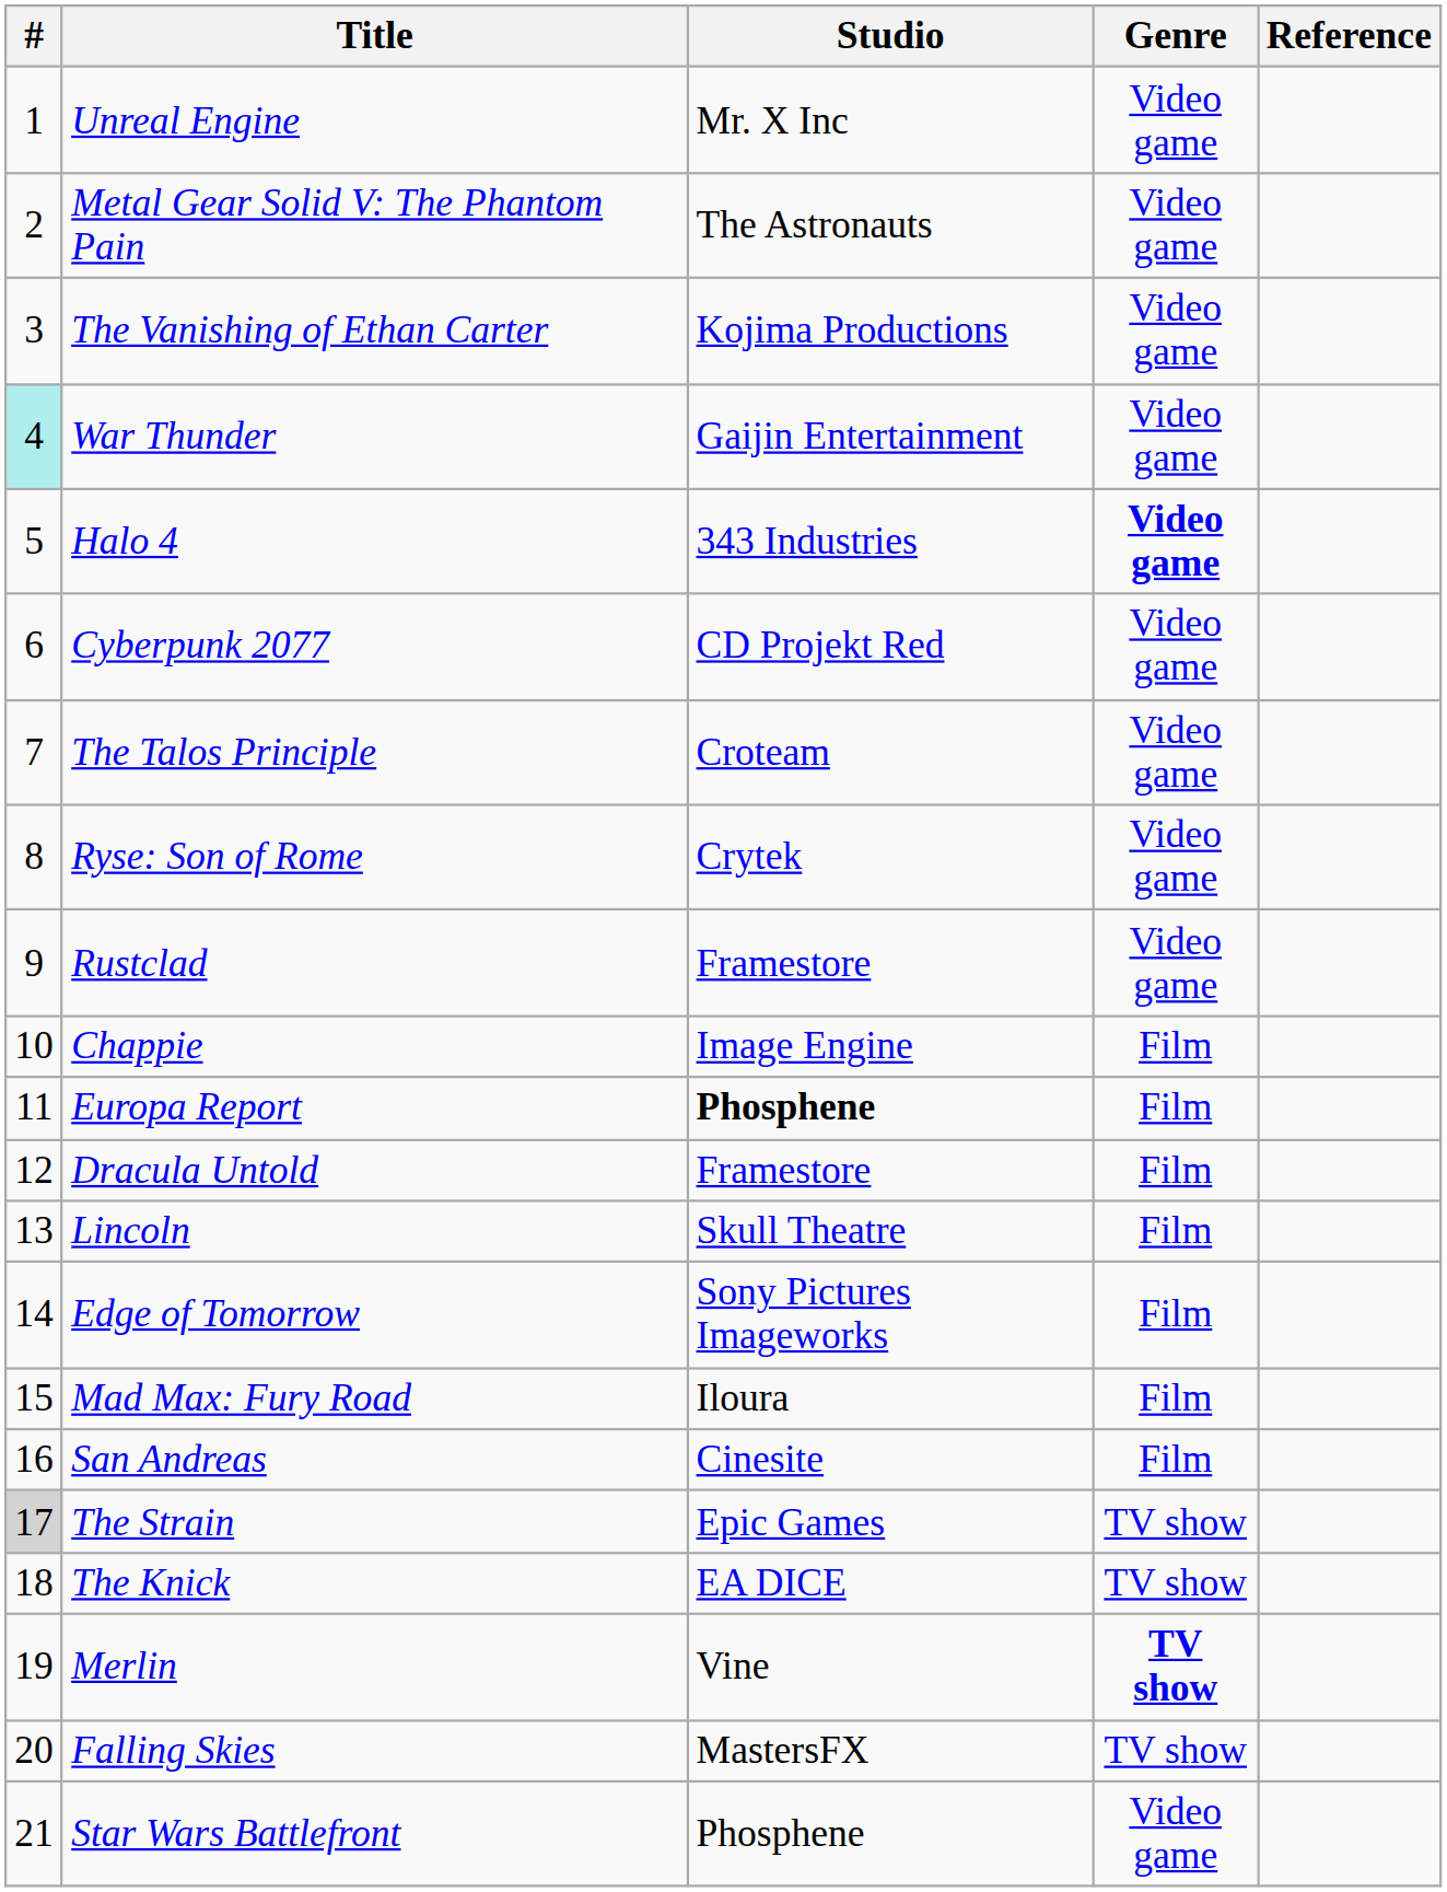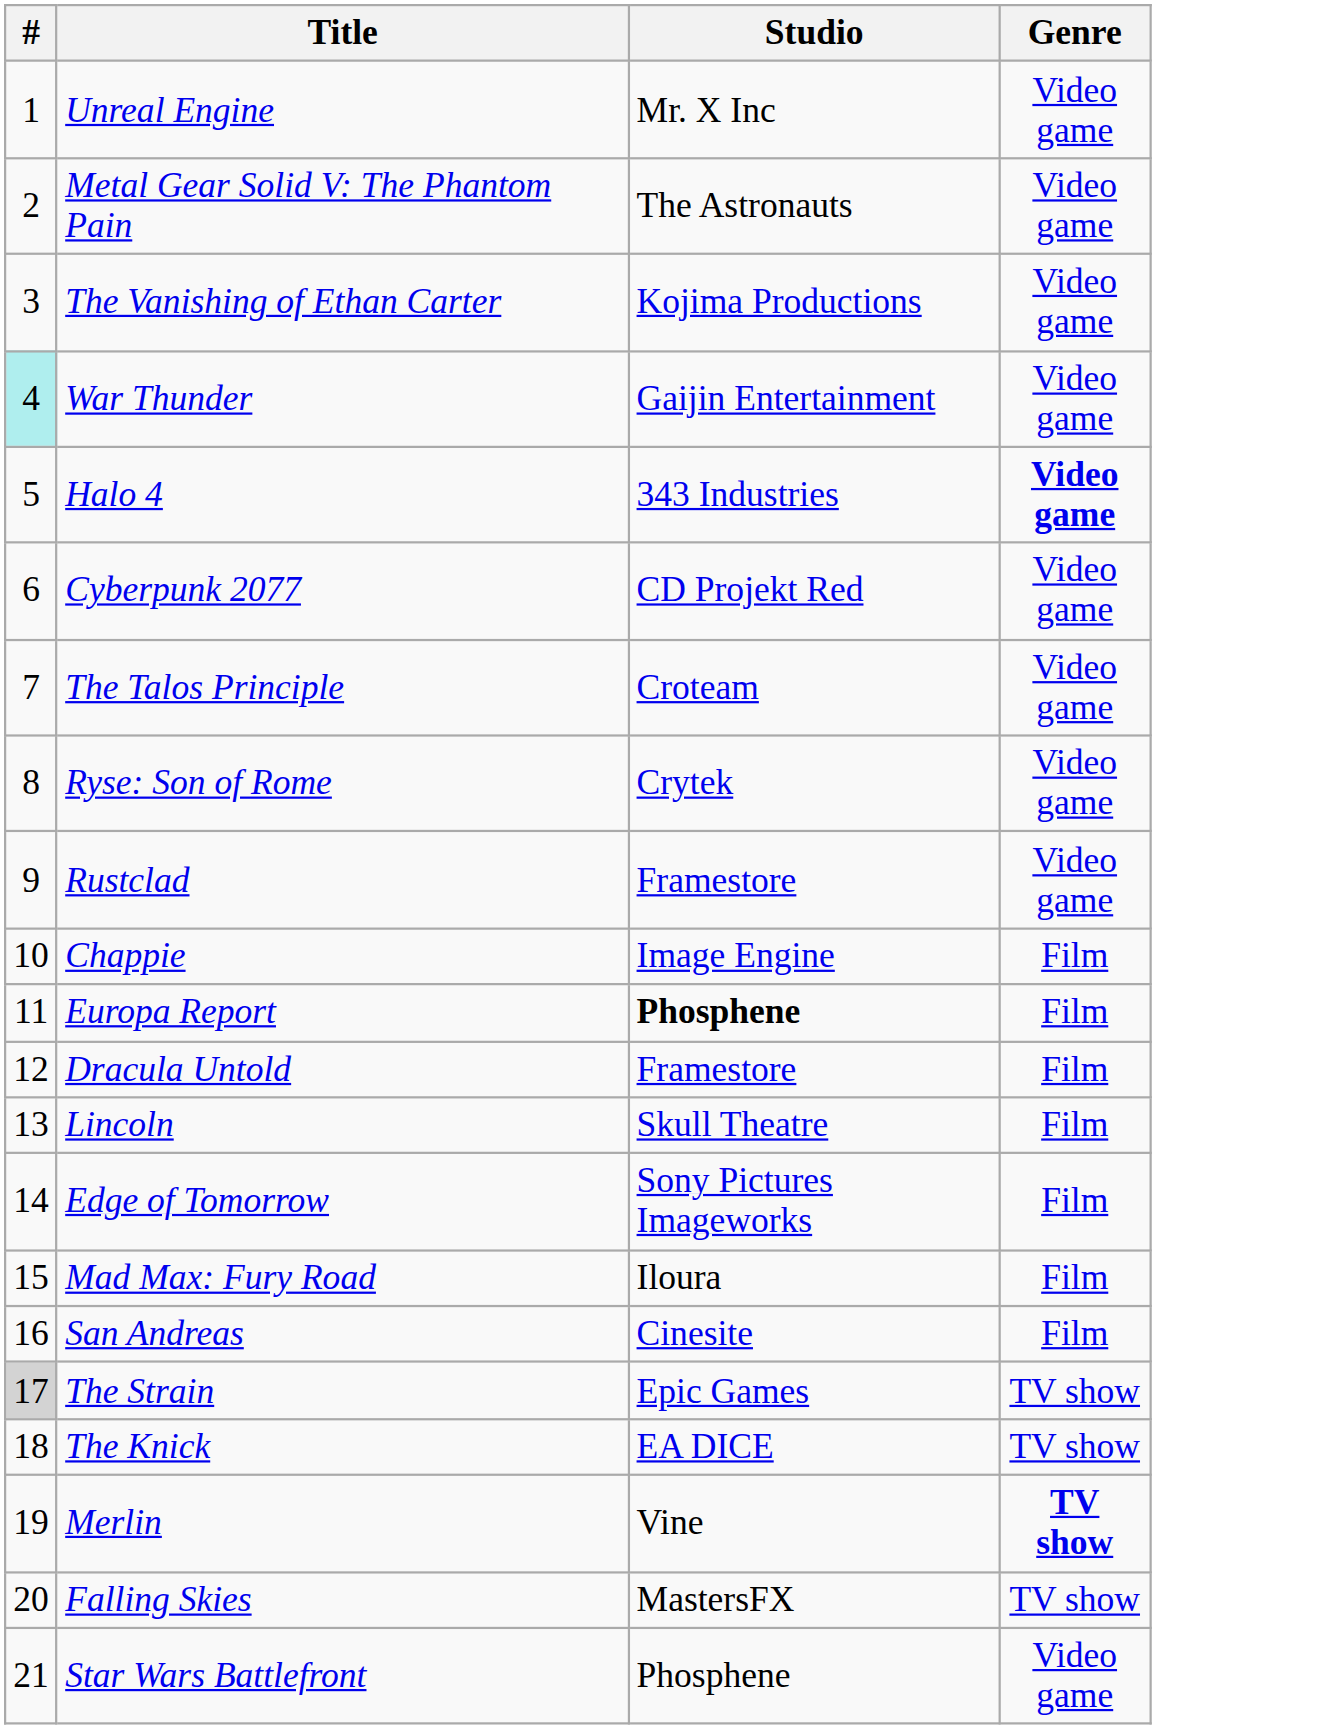 <table class="wikitable sortable" style="text-align: right;">
 <tr>
 <th width=10>#</th>
 <th width=250>Title</th>
 <th width=160>Studio</th>
 <th width=60>Genre</th>
-<th width=40>Reference</th>
 </tr>
 <tr>
 <td align="center">1</td>
 <td align="left"><em><a href='#'>Unreal Engine</a></em></td>
 <td align="left">Mr. X Inc</td>
 <td align="center"><a href='#'>Video game</a></td>
-<td align="left"></td>
 </tr>
 <tr>
 <td align="center">2</td>
 <td align="left"><em><a href='#'>Metal Gear Solid V: The Phantom Pain</a></em></td>
 <td align="left">The Astronauts</td>
 <td align="center"><a href='#'>Video game</a></td>
-<td align="left"></td>
 </tr>
 <tr>
 <td align="center">3</td>
 <td align="left"><em><a href='#'>The Vanishing of Ethan Carter</a></em></td>
 <td align="left"><a href='#'>Kojima Productions</a></td>
 <td align="center"><a href='#'>Video game</a></td>
-<td align="left"></td>
 </tr>
 <tr>
 <td align="center" style="background: paleturquoise;">4</td>
 <td align="left"><em><a href='#'>War Thunder</a></em></td>
 <td align="left"><a href='#'>Gaijin Entertainment</a></td>
 <td align="center"><a href='#'>Video game</a></td>
-<td align="left"></td>
 </tr>
 <tr>
 <td align="center">5</td>
 <td align="left"><em><a href='#'>Halo 4</a></em></td>
 <td align="left"><a href='#'>343 Industries</a></td>
 <td align="center"><strong><a href='#'>Video game</a></strong></td>
-<td align="left"></td>
 </tr>
 <tr>
 <td align="center">6</td>
 <td align="left"><em><a href='#'>Cyberpunk 2077</a></em></td>
 <td align="left"><a href='#'>CD Projekt Red</a></td>
 <td align="center"><a href='#'>Video game</a></td>
-<td align="left"></td>
 </tr>
 <tr>
 <td align="center">7</td>
 <td align="left"><em><a href='#'>The Talos Principle</a></em></td>
 <td align="left"><a href='#'>Croteam</a></td>
 <td align="center"><a href='#'>Video game</a></td>
-<td align="left"></td>
 </tr>
 <tr>
 <td align="center">8</td>
 <td align="left"><em><a href='#'>Ryse: Son of Rome</a></em></td>
 <td align="left"><a href='#'>Crytek</a></td>
 <td align="center"><a href='#'>Video game</a></td>
-<td align="left"></td>
 </tr>
 <tr>
 <td align="center">9</td>
 <td align="left"><em><a href='#'>Rustclad</a></em></td>
 <td align="left"><a href='#'>Framestore</a></td>
 <td align="center"><a href='#'>Video game</a></td>
-<td align="left"></td>
 </tr>
 <tr>
 <td align="center">10</td>
 <td align="left"><em><a href='#'>Chappie</a></em></td>
 <td align="left"><a href='#'>Image Engine</a></td>
 <td align="center"><a href='#'>Film</a></td>
-<td align="left"></td>
 </tr>
 <tr>
 <td align="center">11</td>
 <td align="left"><em><a href='#'>Europa Report</a></em></td>
 <td align="left"><strong>Phosphene</strong></td>
 <td align="center"><a href='#'>Film</a></td>
-<td align="left"></td>
 </tr>
 <tr>
 <td align="center">12</td>
 <td align="left"><em><a href='#'>Dracula Untold</a></em></td>
 <td align="left"><a href='#'>Framestore</a></td>
 <td align="center"><a href='#'>Film</a></td>
-<td align="left"></td>
 </tr>
 <tr>
 <td align="center">13</td>
 <td align="left"><em><a href='#'>Lincoln</a></em></td>
 <td align="left"><a href='#'>Skull Theatre</a></td>
 <td align="center"><a href='#'>Film</a></td>
-<td align="left"></td>
 </tr>
 <tr>
 <td align="center">14</td>
 <td align="left"><em><a href='#'>Edge of Tomorrow</a></em></td>
 <td align="left"><a href='#'>Sony Pictures Imageworks</a></td>
 <td align="center"><a href='#'>Film</a></td>
-<td align="left"></td>
 </tr>
 <tr>
 <td align="center">15</td>
 <td align="left"><em><a href='#'>Mad Max: Fury Road</a></em></td>
 <td align="left">Iloura</td>
 <td align="center"><a href='#'>Film</a></td>
-<td align="left"></td>
 </tr>
 <tr>
 <td align="center">16</td>
 <td align="left"><em><a href='#'>San Andreas</a></em></td>
 <td align="left"><a href='#'>Cinesite</a></td>
 <td align="center"><a href='#'>Film</a></td>
-<td align="left"></td>
 </tr>
 <tr>
 <td align="center" style="background: lightgrey;">17</td>
 <td align="left"><em><a href='#'>The Strain</a></em></td>
 <td align="left"><a href='#'>Epic Games</a></td>
 <td align="center"><a href='#'>TV show</a></td>
-<td align="left"></td>
 </tr>
 <tr>
 <td align="center">18</td>
 <td align="left"><em><a href='#'>The Knick</a></em></td>
 <td align="left"><a href='#'>EA DICE</a></td>
 <td align="center"><a href='#'>TV show</a></td>
-<td align="left"></td>
 </tr>
 <tr>
 <td align="center">19</td>
 <td align="left"><em><a href='#'>Merlin</a></em></td>
 <td align="left">Vine</td>
 <td align="center"><strong><a href='#'>TV show</a></strong></td>
-<td align="left"></td>
 </tr>
 <tr>
 <td align="center">20</td>
 <td align="left"><em><a href='#'>Falling Skies</a></em></td>
 <td align="left">MastersFX</td>
 <td align="center"><a href='#'>TV show</a></td>
-<td align="left"></td>
 </tr>
 <tr>
 <td align="center">21</td>
 <td align="left"><em><a href='#'>Star Wars Battlefront</a></em></td>
 <td align="left">Phosphene</td>
 <td align="center"><a href='#'>Video game</a></td>
-<td align="left"></td>
 </tr>
 </table>
